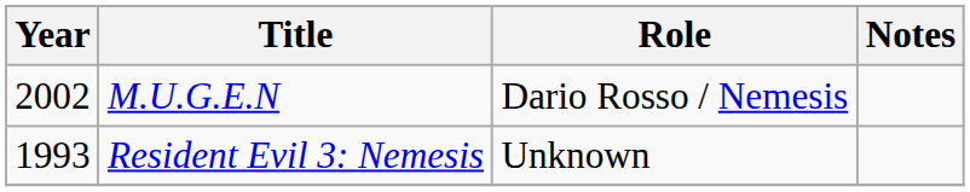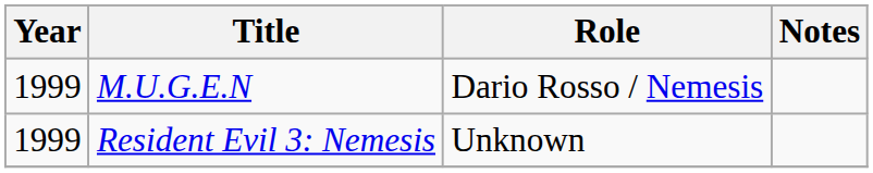 <table class="wikitable sortable">
 <tr>
 <th>Year</th>
 <th>Title</th>
 <th>Role</th>
 <th class="unsortable">Notes</th>
 </tr>
 <tr>
-<td>2002</td>
+<td>1999</td>
 <td><em><a href='#'>M.U.G.E.N</a></em></td>
 <td>Dario Rosso / <a href='#'>Nemesis</a></td>
 <td></td>
 </tr>
 <tr>
-<td>1993</td>
+<td>1999</td>
 <td><em><a href='#'>Resident Evil 3: Nemesis</a></em></td>
 <td>Unknown</td>
 <td></td>
 </tr>
 <tr>
 </tr>
 </table>
